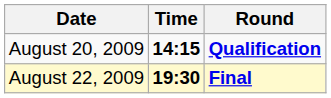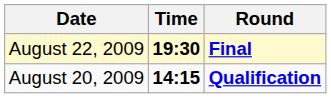 <table class="wikitable">
 <tr>
 <th>Date</th>
 <th>Time</th>
 <th>Round</th>
 </tr>
+<tr style=background:lemonchiffon>
+<td>August 22, 2009</td>
+<td><strong>19:30</strong></td>
+<td><strong><a href='#'>Final</a></strong></td>
+</tr>
 <tr>
 <td>August 20, 2009</td>
 <td><strong>14:15</strong></td>
 <td><strong><a href='#'>Qualification</a></strong></td>
 </tr>
-<tr style=background:lemonchiffon>
-<td>August 22, 2009</td>
-<td><strong>19:30</strong></td>
-<td><strong><a href='#'>Final</a></strong></td>
-</tr>
 </table>
